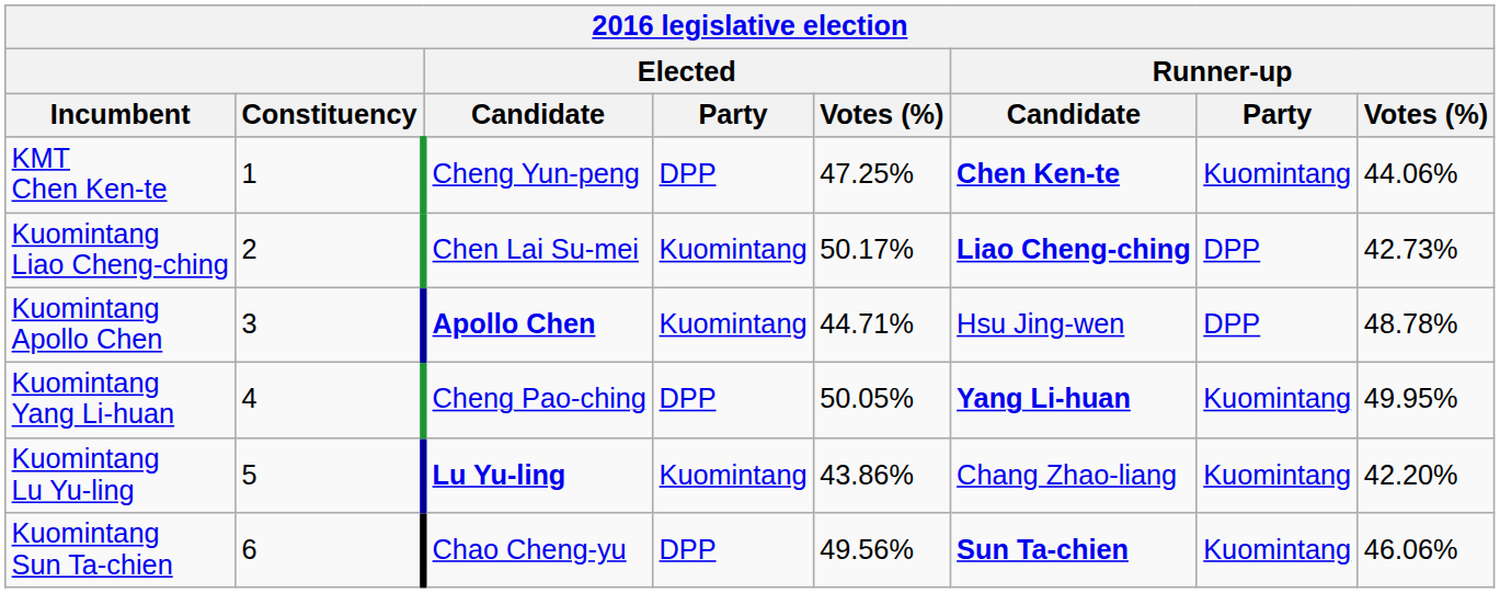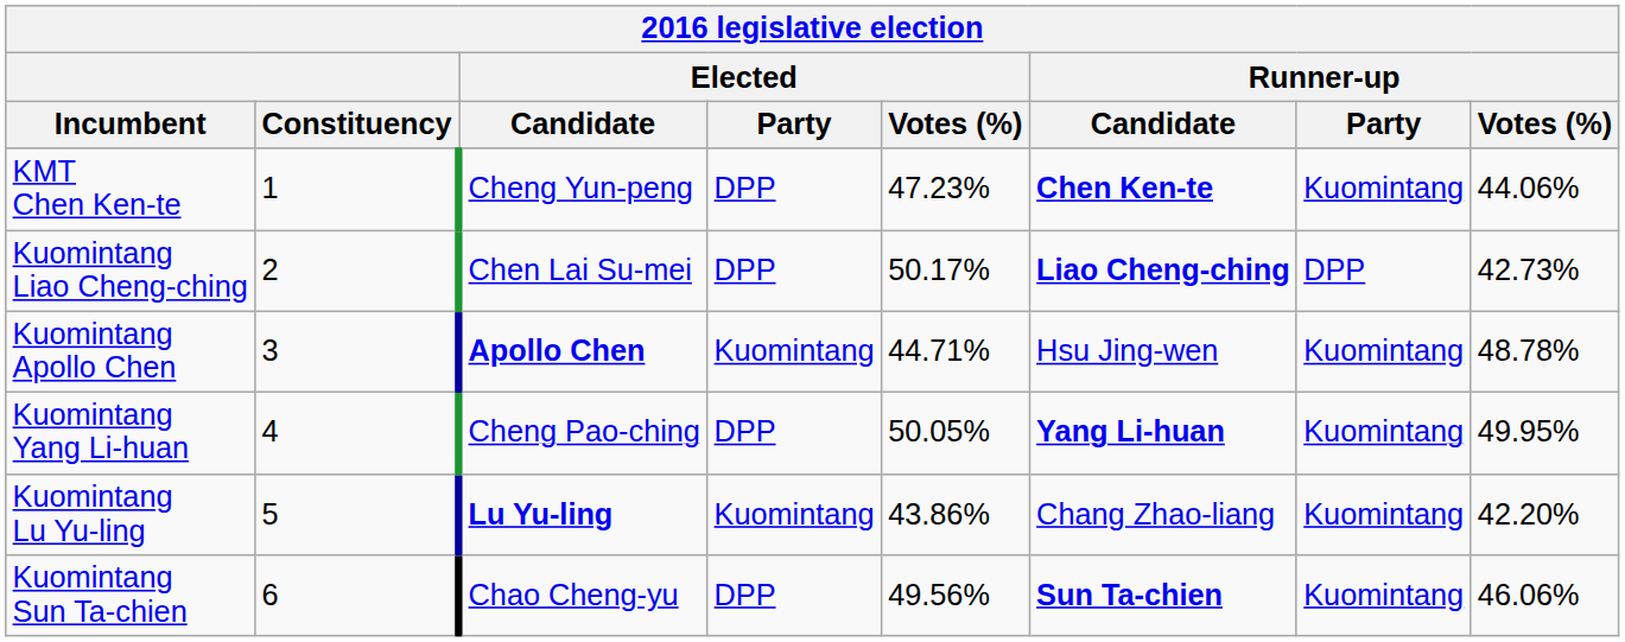 <table class="wikitable collapsible sortable">
 <tr>
 <th colspan=8><a href='#'>2016 legislative election</a></th>
 </tr>
 <tr>
 <th colspan=2> </th>
 <th colspan=3>Elected</th>
 <th colspan=3>Runner-up</th>
 </tr>
 <tr>
 <th>Incumbent</th>
 <th>Constituency</th>
 <th>Candidate</th>
 <th>Party</th>
 <th>Votes (%)</th>
 <th>Candidate</th>
 <th>Party</th>
 <th>Votes (%)</th>
 </tr>
 <tr>
 <td><a href='#'>KMT</a><br><a href='#'>Chen Ken-te</a></td>
 <td style="border-right:4px solid #1B9431;">1</td>
 <td><a href='#'>Cheng Yun-peng</a> </td>
 <td><a href='#'>DPP</a></td>
-<td>47.25%</td>
+<td>47.23%</td>
 <td><strong><a href='#'>Chen Ken-te</a></strong></td>
 <td><a href='#'>Kuomintang</a></td>
 <td>44.06%</td>
 </tr>
 <tr>
 <td><a href='#'>Kuomintang</a><br><a href='#'>Liao Cheng-ching</a></td>
 <td style="border-right:4px solid #1B9431;">2</td>
 <td><a href='#'>Chen Lai Su-mei</a> </td>
-<td><a href='#'>Kuomintang</a></td>
+<td><a href='#'>DPP</a></td>
 <td>50.17%</td>
 <td><strong><a href='#'>Liao Cheng-ching</a></strong></td>
 <td><a href='#'>DPP</a></td>
 <td>42.73%</td>
 </tr>
 <tr>
 <td><a href='#'>Kuomintang</a><br><a href='#'>Apollo Chen</a></td>
 <td style="border-right:4px solid #000099;">3</td>
 <td><strong><a href='#'>Apollo Chen</a></strong>  </td>
 <td><a href='#'>Kuomintang</a></td>
 <td>44.71%</td>
 <td><a href='#'>Hsu Jing-wen</a></td>
-<td><a href='#'>DPP</a></td>
+<td><a href='#'>Kuomintang</a></td>
 <td>48.78%</td>
 </tr>
 <tr>
 <td><a href='#'>Kuomintang</a><br><a href='#'>Yang Li-huan</a></td>
 <td style="border-right:4px solid #1B9431;">4</td>
 <td><a href='#'>Cheng Pao-ching</a> </td>
 <td><a href='#'>DPP</a></td>
 <td>50.05%</td>
 <td><strong><a href='#'>Yang Li-huan</a> </strong></td>
 <td><a href='#'>Kuomintang</a></td>
 <td>49.95%</td>
 </tr>
 <tr>
 <td><a href='#'>Kuomintang</a><br><a href='#'>Lu Yu-ling</a></td>
 <td style="border-right:4px solid #000099;">5</td>
 <td><strong><a href='#'>Lu Yu-ling</a> </strong> </td>
 <td><a href='#'>Kuomintang</a></td>
 <td>43.86%</td>
 <td><a href='#'>Chang Zhao-liang</a></td>
 <td><a href='#'>Kuomintang</a></td>
 <td>42.20%</td>
 </tr>
 <tr>
 <td><a href='#'>Kuomintang</a><br><a href='#'>Sun Ta-chien</a></td>
 <td style="border-right:4px solid #000000;">6</td>
 <td><a href='#'>Chao Cheng-yu</a> </td>
 <td><a href='#'>DPP</a></td>
 <td>49.56%</td>
 <td><strong><a href='#'>Sun Ta-chien</a></strong></td>
 <td><a href='#'>Kuomintang</a></td>
 <td>46.06%</td>
 </tr>
 </table>
